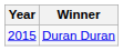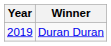 <table class="wikitable">
 <tr>
 <th>Year</th>
 <th>Winner</th>
 </tr>
 <tr>
-<td><a href='#'>2015</a></td>
+<td><a href='#'>2019</a></td>
 <td><a href='#'>Duran Duran</a></td>
 </tr>
 </table>
